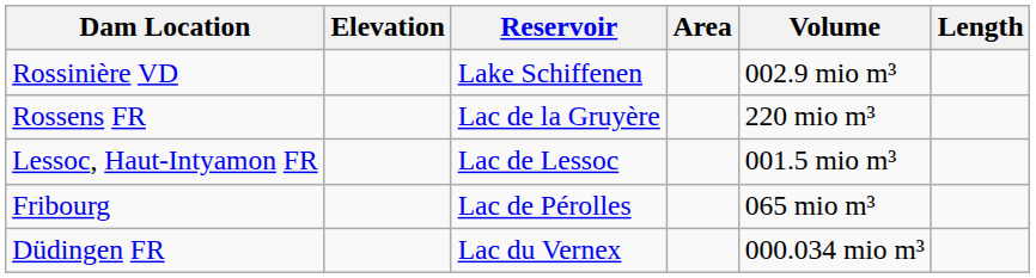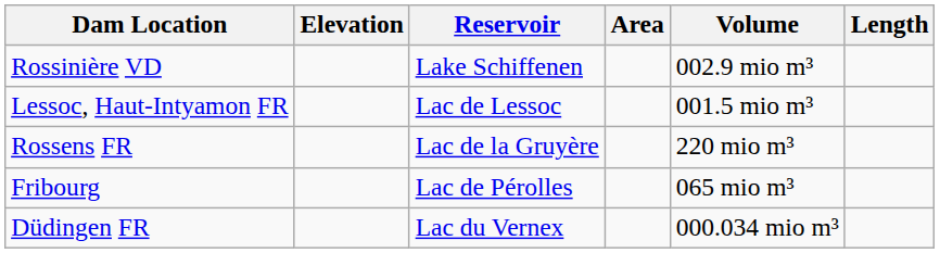 <table class="wikitable sortable">
 <tr>
 <th>Dam Location</th>
 <th>Elevation</th>
 <th><a href='#'>Reservoir</a></th>
 <th>Area</th>
 <th>Volume</th>
 <th>Length</th>
 </tr>
 <tr>
 <td><a href='#'>Rossinière</a> <a href='#'>VD</a></td>
 <td></td>
 <td><a href='#'>Lake Schiffenen</a></td>
 <td></td>
 <td>002.9 mio m³</td>
 <td></td>
 </tr>
 <tr>
+<td><a href='#'>Lessoc</a>, <a href='#'>Haut-Intyamon</a> <a href='#'>FR</a></td>
+<td></td>
+<td><a href='#'>Lac de Lessoc</a></td>
+<td></td>
+<td>001.5 mio m³</td>
+<td></td>
+</tr>
+<tr>
 <td><a href='#'>Rossens</a> <a href='#'>FR</a></td>
 <td></td>
 <td><a href='#'>Lac de la Gruyère</a></td>
 <td></td>
 <td>220 mio m³</td>
-<td></td>
-</tr>
-<tr>
-<td><a href='#'>Lessoc</a>, <a href='#'>Haut-Intyamon</a> <a href='#'>FR</a></td>
-<td></td>
-<td><a href='#'>Lac de Lessoc</a></td>
-<td></td>
-<td>001.5 mio m³</td>
 <td></td>
 </tr>
 <tr>
 <td><a href='#'>Fribourg</a></td>
 <td></td>
 <td><a href='#'>Lac de Pérolles</a></td>
 <td></td>
 <td>065 mio m³</td>
 <td></td>
 </tr>
 <tr>
 <td><a href='#'>Düdingen</a> <a href='#'>FR</a></td>
 <td></td>
 <td><a href='#'>Lac du Vernex</a></td>
 <td></td>
 <td>000.034 mio m³</td>
 <td></td>
 </tr>
 </table>
